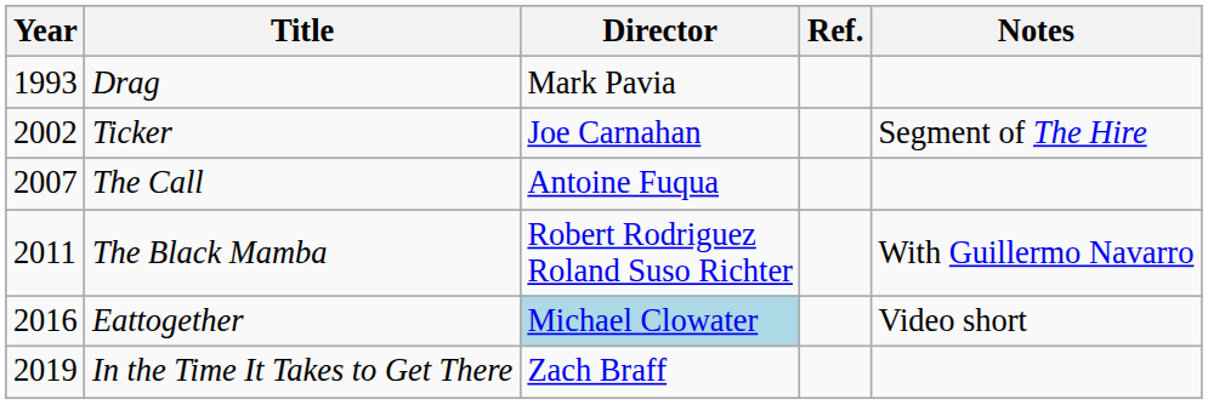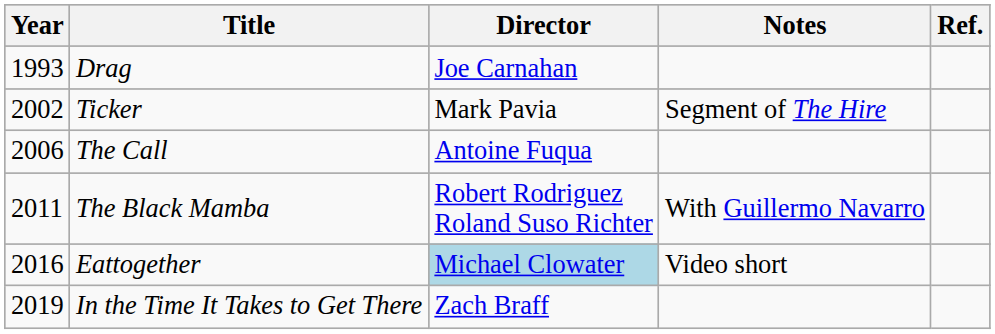 <table class="wikitable plainrowheaders">
 <tr>
 <th>Year</th>
 <th>Title</th>
 <th>Director</th>
+<th>Notes</th>
 <th>Ref.</th>
-<th>Notes</th>
 </tr>
 <tr>
 <td>1993</td>
 <td><em>Drag</em></td>
-<td>Mark Pavia</td>
+<td><a href='#'>Joe Carnahan</a></td>
 <td></td>
 <td></td>
 </tr>
 <tr>
 <td>2002</td>
 <td><em>Ticker</em></td>
-<td><a href='#'>Joe Carnahan</a></td>
+<td>Mark Pavia</td>
+<td>Segment of <em><a href='#'>The Hire</a></em></td>
 <td></td>
-<td>Segment of <em><a href='#'>The Hire</a></em></td>
 </tr>
 <tr>
-<td>2007</td>
+<td>2006</td>
 <td><em>The Call</em></td>
 <td><a href='#'>Antoine Fuqua</a></td>
 <td></td>
 <td></td>
 </tr>
 <tr>
 <td>2011</td>
 <td><em>The Black Mamba</em></td>
 <td><a href='#'>Robert Rodriguez</a><br><a href='#'>Roland Suso Richter</a></td>
+<td>With <a href='#'>Guillermo Navarro</a></td>
 <td></td>
-<td>With <a href='#'>Guillermo Navarro</a></td>
 </tr>
 <tr>
 <td>2016</td>
 <td><em>Eattogether</em></td>
 <td style="background: lightblue;"><a href='#'>Michael Clowater</a></td>
+<td>Video short</td>
 <td></td>
-<td>Video short</td>
 </tr>
 <tr>
 <td>2019</td>
 <td><em>In the Time It Takes to Get There</em></td>
 <td><a href='#'>Zach Braff</a></td>
 <td></td>
 <td></td>
 </tr>
 </table>
